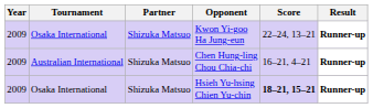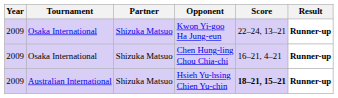 <table class="sortable wikitable" style="font-size: 90%;">
 <tr>
 <th>Year</th>
 <th>Tournament</th>
 <th>Partner</th>
 <th>Opponent</th>
 <th>Score</th>
 <th>Result</th>
 </tr>
 <tr style="background:#D8CEF6">
 <td align="center">2009</td>
 <td align="left"><a href='#'>Osaka International</a></td>
 <td align="left"> <a href='#'>Shizuka Matsuo</a></td>
 <td align="left"> <a href='#'>Kwon Yi-goo</a><br> <a href='#'>Ha Jung-eun</a></td>
 <td align="left">22–24, 13–21</td>
 <td style="text-align:left; background:white"> <strong>Runner-up</strong></td>
 </tr>
 <tr style="background:#D8CEF6">
 <td align="center">2009</td>
-<td align="left"><a href='#'>Australian International</a></td>
+<td align="left">Osaka International</td>
 <td align="left"> Shizuka Matsuo</td>
 <td align="left"> <a href='#'>Chen Hung-ling</a><br> <a href='#'>Chou Chia-chi</a></td>
 <td align="left">16–21, 4–21</td>
 <td style="text-align:left; background:white"> <strong>Runner-up</strong></td>
 </tr>
 <tr style="background:#D8CEF6">
 <td align="center">2009</td>
-<td align="left">Osaka International</td>
+<td align="left"><a href='#'>Australian International</a></td>
 <td align="left"> Shizuka Matsuo</td>
 <td align="left"> <a href='#'>Hsieh Yu-hsing</a><br> <a href='#'>Chien Yu-chin</a></td>
 <td align="left"><strong>18–21, 15–21</strong></td>
 <td style="text-align:left; background:white"> <strong>Runner-up</strong></td>
 </tr>
 </table>
